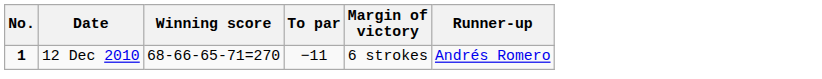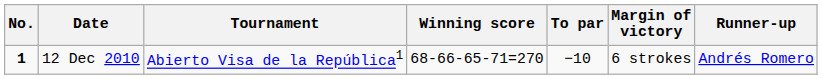 <table class="wikitable" style="font-size:95%;">
 <tr>
 <th>No.</th>
 <th>Date</th>
+<th>Tournament</th>
 <th>Winning score</th>
 <th>To par</th>
 <th>Margin of<br>victory</th>
 <th>Runner-up</th>
 </tr>
 <tr>
 <td align=center><strong>1</strong></td>
 <td align=right>12 Dec <a href='#'>2010</a></td>
+<td><a href='#'>Abierto Visa de la República</a><sup>1</sup></td>
 <td align=right>68-66-65-71=270</td>
-<td align=center>−11</td>
+<td align=center>−10</td>
 <td>6 strokes</td>
 <td> <a href='#'>Andrés Romero</a></td>
 </tr>
 </table>
